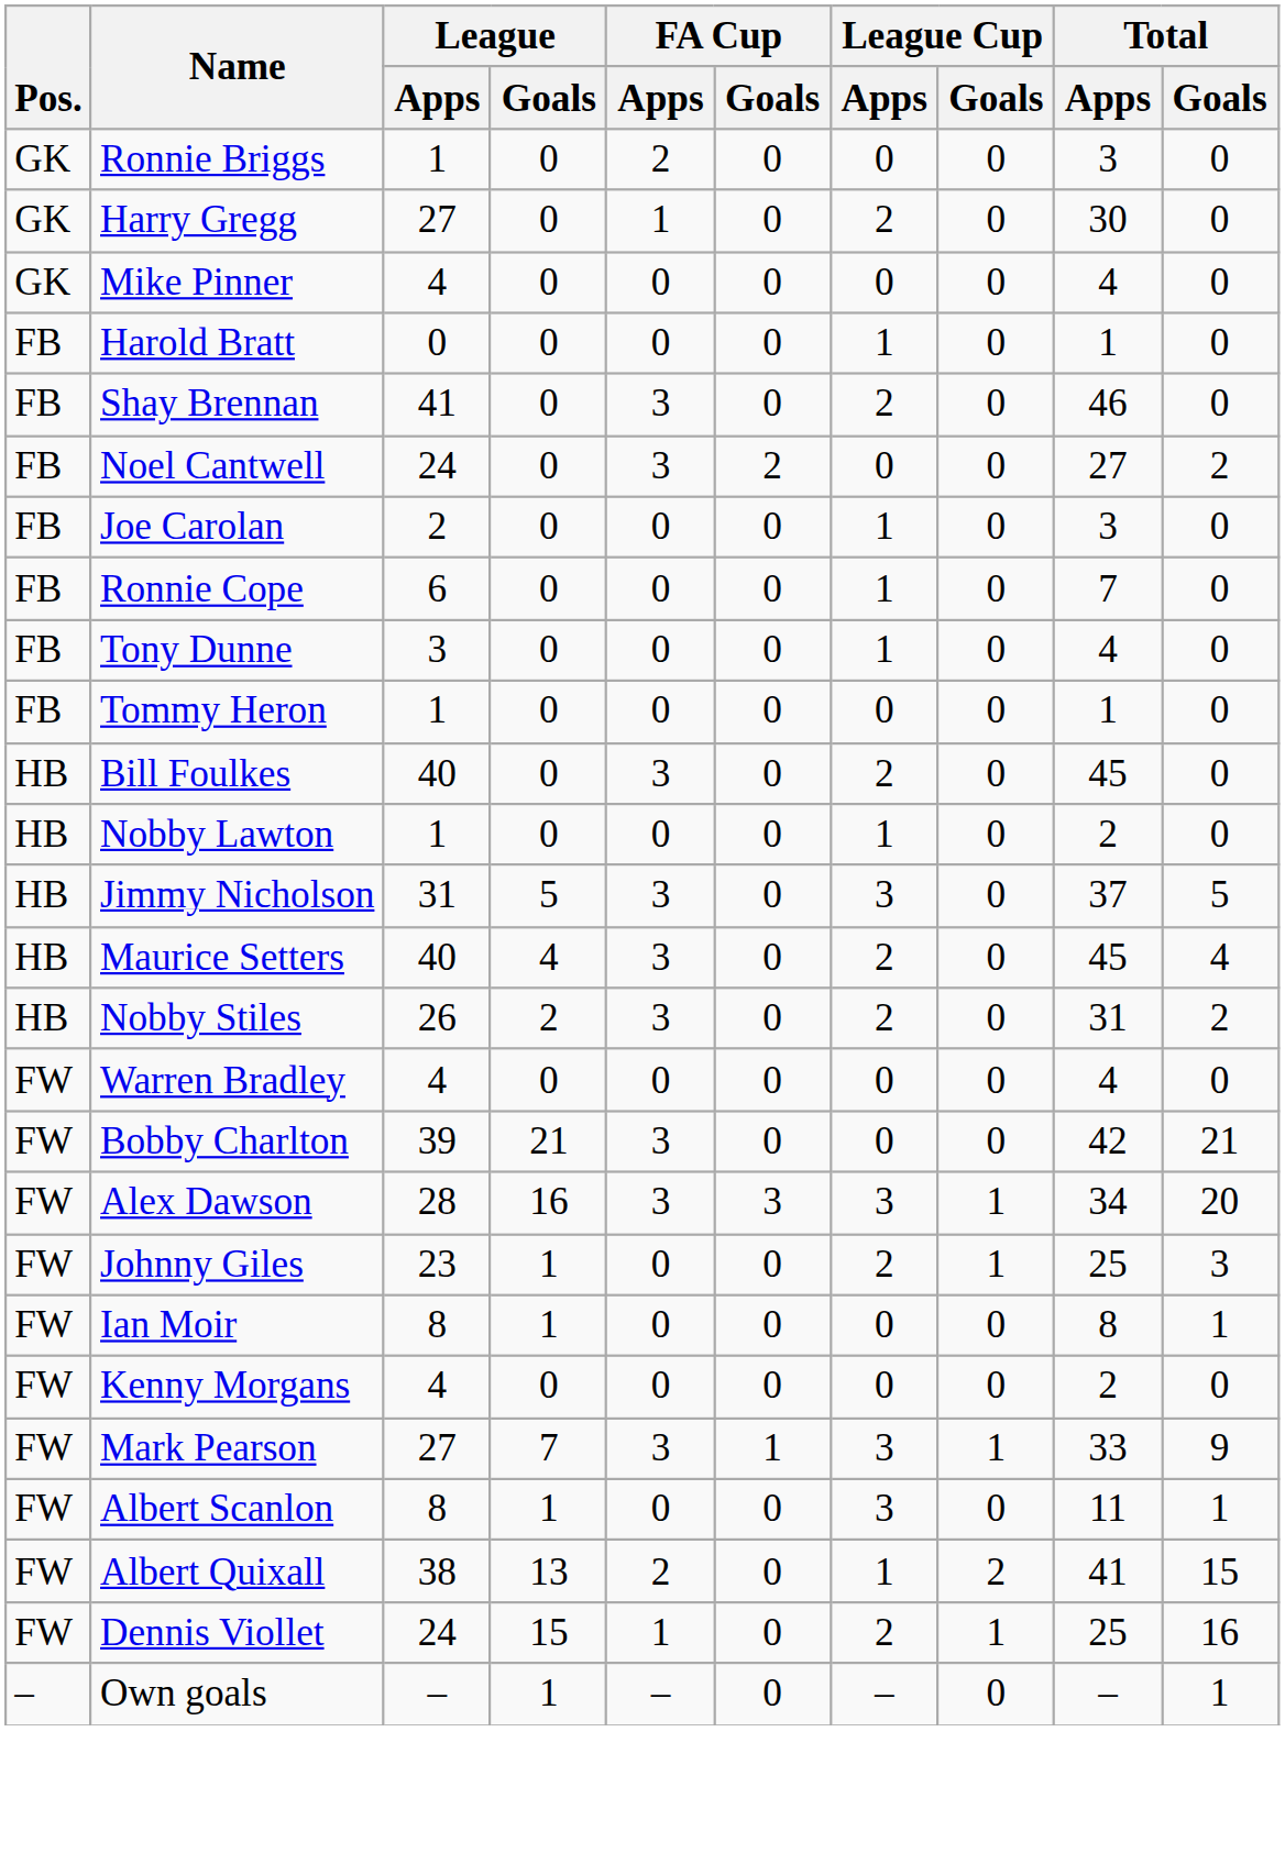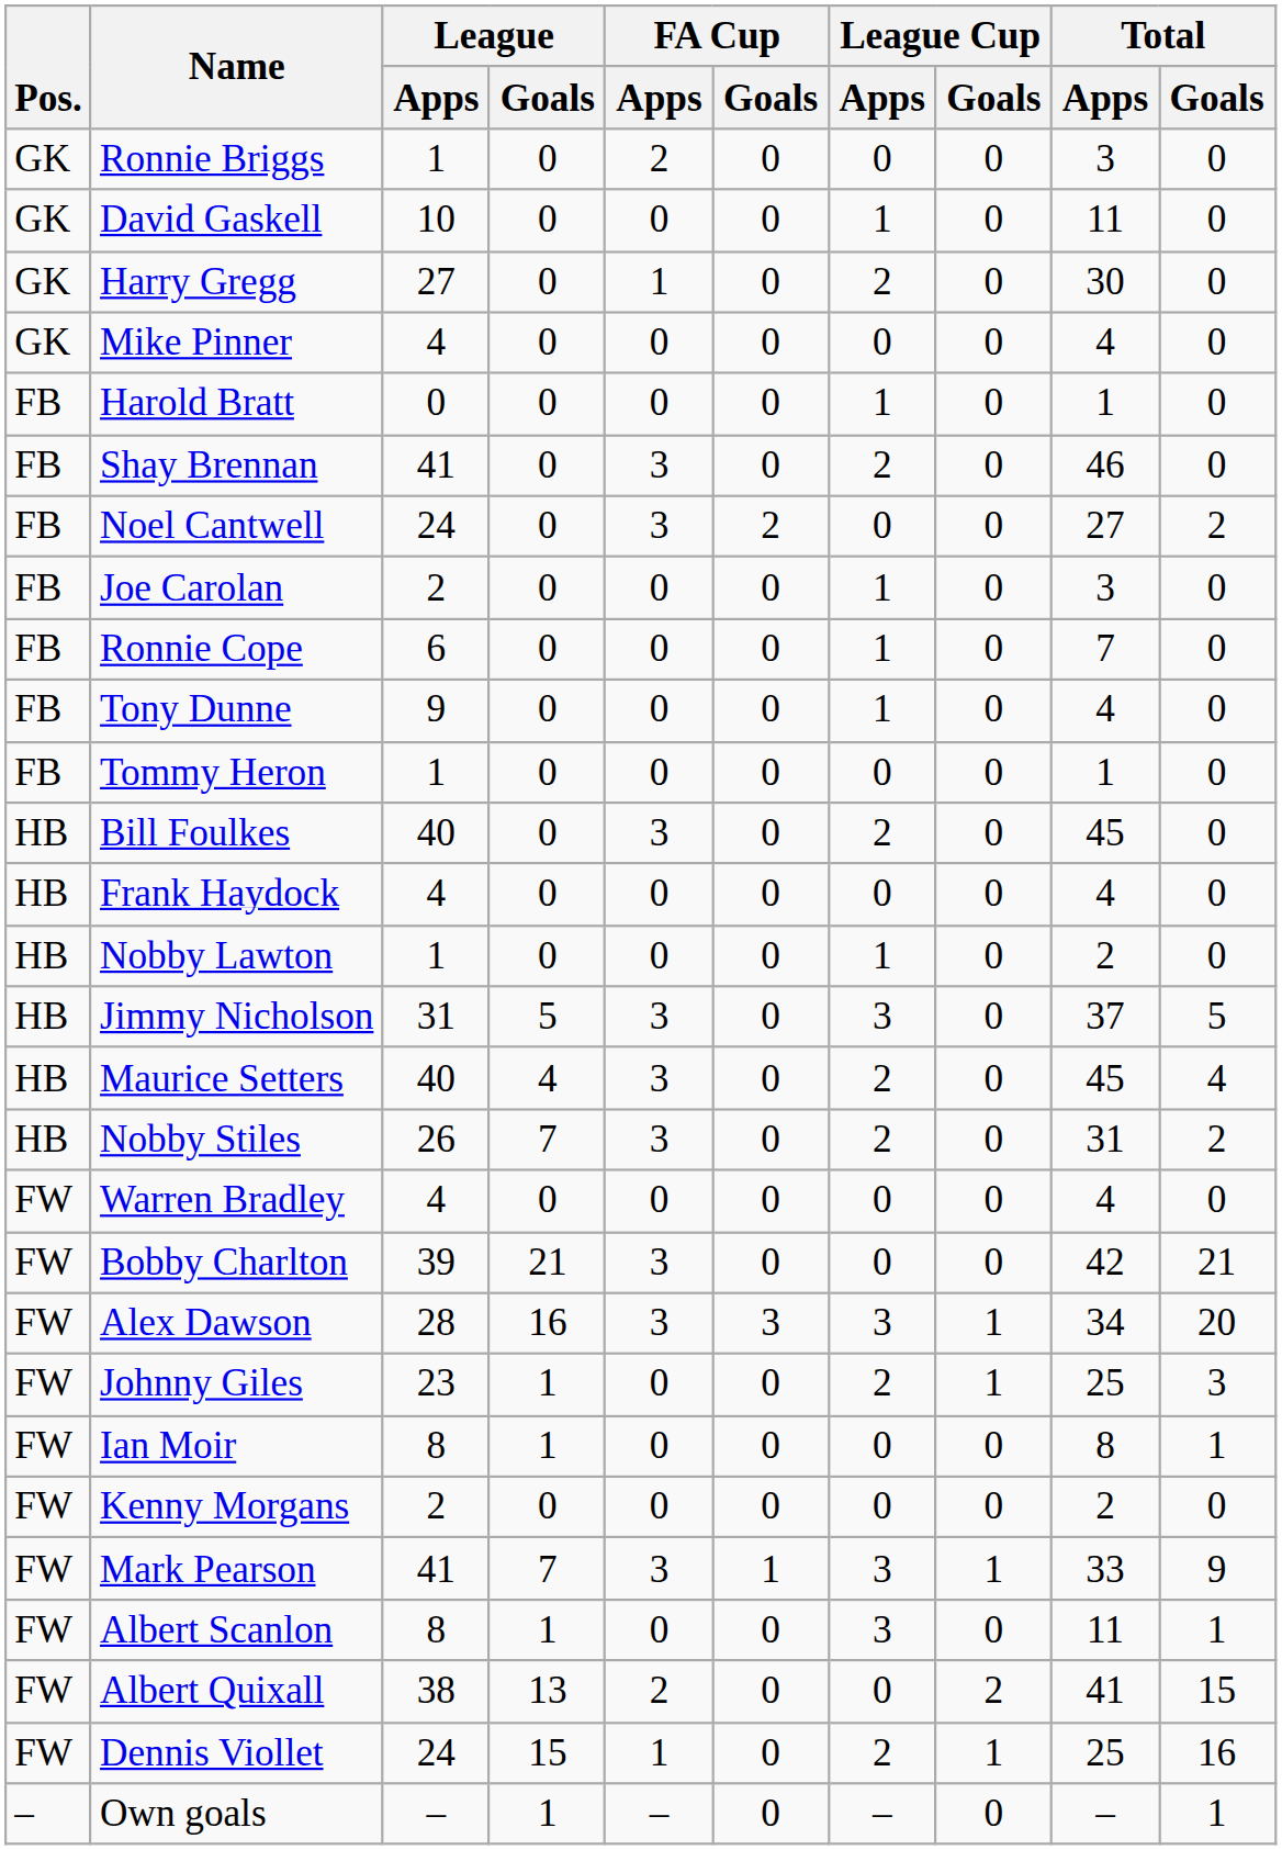 <table class="wikitable" style="text-align:center">
 <tr>
 <th rowspan="2" valign="bottom">Pos.</th>
 <th rowspan="2">Name</th>
 <th colspan="2" width="85">League</th>
 <th colspan="2" width="85">FA Cup</th>
 <th colspan="2" width="85">League Cup</th>
 <th colspan="2" width="85">Total</th>
 </tr>
 <tr>
 <th>Apps</th>
 <th>Goals</th>
 <th>Apps</th>
 <th>Goals</th>
 <th>Apps</th>
 <th>Goals</th>
 <th>Apps</th>
 <th>Goals</th>
 </tr>
 <tr>
 <td align="left">GK</td>
 <td align="left"> <a href='#'>Ronnie Briggs</a></td>
 <td>1</td>
 <td>0</td>
 <td>2</td>
 <td>0</td>
 <td>0</td>
 <td>0</td>
 <td>3</td>
+<td>0</td>
+</tr>
+<tr>
+<td align="left">GK</td>
+<td align="left"> <a href='#'>David Gaskell</a></td>
+<td>10</td>
+<td>0</td>
+<td>0</td>
+<td>0</td>
+<td>1</td>
+<td>0</td>
+<td>11</td>
 <td>0</td>
 </tr>
 <tr>
 <td align="left">GK</td>
 <td align="left"> <a href='#'>Harry Gregg</a></td>
 <td>27</td>
 <td>0</td>
 <td>1</td>
 <td>0</td>
 <td>2</td>
 <td>0</td>
 <td>30</td>
 <td>0</td>
 </tr>
 <tr>
 <td align="left">GK</td>
 <td align="left"> <a href='#'>Mike Pinner</a></td>
 <td>4</td>
 <td>0</td>
 <td>0</td>
 <td>0</td>
 <td>0</td>
 <td>0</td>
 <td>4</td>
 <td>0</td>
 </tr>
 <tr>
 <td align="left">FB</td>
 <td align="left"> <a href='#'>Harold Bratt</a></td>
 <td>0</td>
 <td>0</td>
 <td>0</td>
 <td>0</td>
 <td>1</td>
 <td>0</td>
 <td>1</td>
 <td>0</td>
 </tr>
 <tr>
 <td align="left">FB</td>
 <td align="left"> <a href='#'>Shay Brennan</a></td>
 <td>41</td>
 <td>0</td>
 <td>3</td>
 <td>0</td>
 <td>2</td>
 <td>0</td>
 <td>46</td>
 <td>0</td>
 </tr>
 <tr>
 <td align="left">FB</td>
 <td align="left"> <a href='#'>Noel Cantwell</a></td>
 <td>24</td>
 <td>0</td>
 <td>3</td>
 <td>2</td>
 <td>0</td>
 <td>0</td>
 <td>27</td>
 <td>2</td>
 </tr>
 <tr>
 <td align="left">FB</td>
 <td align="left"> <a href='#'>Joe Carolan</a></td>
 <td>2</td>
 <td>0</td>
 <td>0</td>
 <td>0</td>
 <td>1</td>
 <td>0</td>
 <td>3</td>
 <td>0</td>
 </tr>
 <tr>
 <td align="left">FB</td>
 <td align="left"> <a href='#'>Ronnie Cope</a></td>
 <td>6</td>
 <td>0</td>
 <td>0</td>
 <td>0</td>
 <td>1</td>
 <td>0</td>
 <td>7</td>
 <td>0</td>
 </tr>
 <tr>
 <td align="left">FB</td>
 <td align="left"> <a href='#'>Tony Dunne</a></td>
-<td>3</td>
+<td>9</td>
 <td>0</td>
 <td>0</td>
 <td>0</td>
 <td>1</td>
 <td>0</td>
 <td>4</td>
 <td>0</td>
 </tr>
 <tr>
 <td align="left">FB</td>
 <td align="left"> <a href='#'>Tommy Heron</a></td>
 <td>1</td>
 <td>0</td>
 <td>0</td>
 <td>0</td>
 <td>0</td>
 <td>0</td>
 <td>1</td>
 <td>0</td>
 </tr>
 <tr>
 <td align="left">HB</td>
 <td align="left"> <a href='#'>Bill Foulkes</a></td>
 <td>40</td>
 <td>0</td>
 <td>3</td>
 <td>0</td>
 <td>2</td>
 <td>0</td>
 <td>45</td>
+<td>0</td>
+</tr>
+<tr>
+<td align="left">HB</td>
+<td align="left"> <a href='#'>Frank Haydock</a></td>
+<td>4</td>
+<td>0</td>
+<td>0</td>
+<td>0</td>
+<td>0</td>
+<td>0</td>
+<td>4</td>
 <td>0</td>
 </tr>
 <tr>
 <td align="left">HB</td>
 <td align="left"> <a href='#'>Nobby Lawton</a></td>
 <td>1</td>
 <td>0</td>
 <td>0</td>
 <td>0</td>
 <td>1</td>
 <td>0</td>
 <td>2</td>
 <td>0</td>
 </tr>
 <tr>
 <td align="left">HB</td>
 <td align="left"> <a href='#'>Jimmy Nicholson</a></td>
 <td>31</td>
 <td>5</td>
 <td>3</td>
 <td>0</td>
 <td>3</td>
 <td>0</td>
 <td>37</td>
 <td>5</td>
 </tr>
 <tr>
 <td align="left">HB</td>
 <td align="left"> <a href='#'>Maurice Setters</a></td>
 <td>40</td>
 <td>4</td>
 <td>3</td>
 <td>0</td>
 <td>2</td>
 <td>0</td>
 <td>45</td>
 <td>4</td>
 </tr>
 <tr>
 <td align="left">HB</td>
 <td align="left"> <a href='#'>Nobby Stiles</a></td>
 <td>26</td>
-<td>2</td>
+<td>7</td>
 <td>3</td>
 <td>0</td>
 <td>2</td>
 <td>0</td>
 <td>31</td>
 <td>2</td>
 </tr>
 <tr>
 <td align="left">FW</td>
 <td align="left"> <a href='#'>Warren Bradley</a></td>
 <td>4</td>
 <td>0</td>
 <td>0</td>
 <td>0</td>
 <td>0</td>
 <td>0</td>
 <td>4</td>
 <td>0</td>
 </tr>
 <tr>
 <td align="left">FW</td>
 <td align="left"> <a href='#'>Bobby Charlton</a></td>
 <td>39</td>
 <td>21</td>
 <td>3</td>
 <td>0</td>
 <td>0</td>
 <td>0</td>
 <td>42</td>
 <td>21</td>
 </tr>
 <tr>
 <td align="left">FW</td>
 <td align="left"> <a href='#'>Alex Dawson</a></td>
 <td>28</td>
 <td>16</td>
 <td>3</td>
 <td>3</td>
 <td>3</td>
 <td>1</td>
 <td>34</td>
 <td>20</td>
 </tr>
 <tr>
 <td align="left">FW</td>
 <td align="left"> <a href='#'>Johnny Giles</a></td>
 <td>23</td>
 <td>1</td>
 <td>0</td>
 <td>0</td>
 <td>2</td>
 <td>1</td>
 <td>25</td>
 <td>3</td>
 </tr>
 <tr>
 <td align="left">FW</td>
 <td align="left"> <a href='#'>Ian Moir</a></td>
 <td>8</td>
 <td>1</td>
 <td>0</td>
 <td>0</td>
 <td>0</td>
 <td>0</td>
 <td>8</td>
 <td>1</td>
 </tr>
 <tr>
 <td align="left">FW</td>
 <td align="left"> <a href='#'>Kenny Morgans</a></td>
-<td>4</td>
+<td>2</td>
 <td>0</td>
 <td>0</td>
 <td>0</td>
 <td>0</td>
 <td>0</td>
 <td>2</td>
 <td>0</td>
 </tr>
 <tr>
 <td align="left">FW</td>
 <td align="left"> <a href='#'>Mark Pearson</a></td>
-<td>27</td>
+<td>41</td>
 <td>7</td>
 <td>3</td>
 <td>1</td>
 <td>3</td>
 <td>1</td>
 <td>33</td>
 <td>9</td>
 </tr>
 <tr>
 <td align="left">FW</td>
 <td align="left"> <a href='#'>Albert Scanlon</a></td>
 <td>8</td>
 <td>1</td>
 <td>0</td>
 <td>0</td>
 <td>3</td>
 <td>0</td>
 <td>11</td>
 <td>1</td>
 </tr>
 <tr>
 <td align="left">FW</td>
 <td align="left"> <a href='#'>Albert Quixall</a></td>
 <td>38</td>
 <td>13</td>
 <td>2</td>
 <td>0</td>
-<td>1</td>
+<td>0</td>
 <td>2</td>
 <td>41</td>
 <td>15</td>
 </tr>
 <tr>
 <td align="left">FW</td>
 <td align="left"> <a href='#'>Dennis Viollet</a></td>
 <td>24</td>
 <td>15</td>
 <td>1</td>
 <td>0</td>
 <td>2</td>
 <td>1</td>
 <td>25</td>
 <td>16</td>
 </tr>
 <tr>
 <td align="left">–</td>
 <td align="left">Own goals</td>
 <td>–</td>
 <td>1</td>
 <td>–</td>
 <td>0</td>
 <td>–</td>
 <td>0</td>
 <td>–</td>
 <td>1</td>
 </tr>
 </table>
